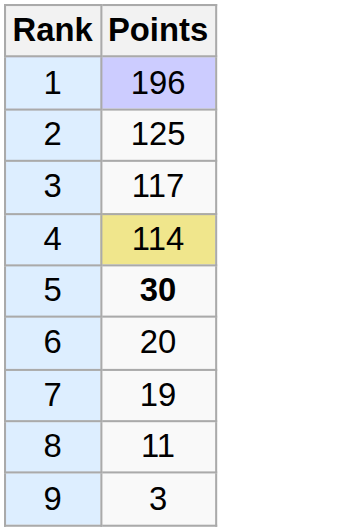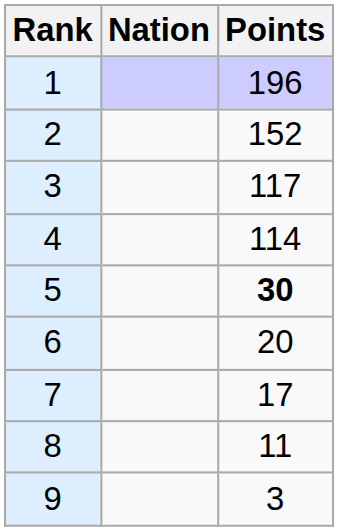 <table class="wikitable sortable" style="text-align:center">
 <tr>
 <th>Rank</th>
+<th>Nation</th>
 <th>Points</th>
 </tr>
 <tr style="background-color:#ccccff">
 <td bgcolor = DDEEFF>1</td>
+<td align=left></td>
 <td>196</td>
 </tr>
 <tr>
 <td bgcolor = DDEEFF>2</td>
-<td>125</td>
+<td align=left></td>
+<td>152</td>
 </tr>
 <tr>
 <td bgcolor = DDEEFF>3</td>
+<td align=left></td>
 <td>117</td>
 </tr>
 <tr>
 <td bgcolor = DDEEFF>4</td>
-<td style="background: khaki;">114</td>
+<td align=left></td>
+<td>114</td>
 </tr>
 <tr>
 <td bgcolor = DDEEFF>5</td>
+<td align=left></td>
 <td><strong>30</strong></td>
 </tr>
 <tr>
 <td bgcolor = DDEEFF>6</td>
+<td align=left></td>
 <td>20</td>
 </tr>
 <tr>
 <td bgcolor = DDEEFF>7</td>
-<td>19</td>
+<td align=left></td>
+<td>17</td>
 </tr>
 <tr>
 <td bgcolor = DDEEFF>8</td>
+<td align=left></td>
 <td>11</td>
 </tr>
 <tr>
 <td bgcolor = DDEEFF>9</td>
+<td align=left></td>
 <td>3</td>
 </tr>
 </table>
